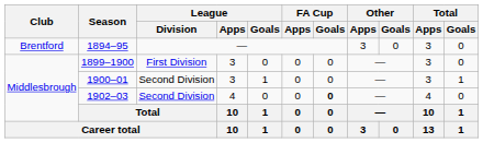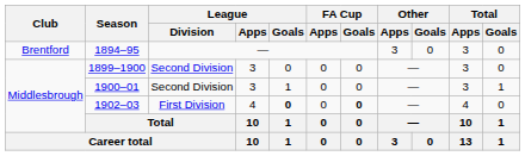 <table class="wikitable" style="text-align: center;">
 <tr>
 <th rowspan="2">Club</th>
 <th rowspan="2">Season</th>
 <th colspan="3">League</th>
 <th colspan="2">FA Cup</th>
 <th colspan="2">Other</th>
 <th colspan="2">Total</th>
 </tr>
 <tr>
 <th>Division</th>
 <th>Apps</th>
 <th>Goals</th>
 <th>Apps</th>
 <th>Goals</th>
 <th>Apps</th>
 <th>Goals</th>
 <th>Apps</th>
 <th>Goals</th>
 </tr>
 <tr>
 <td><a href='#'>Brentford</a></td>
 <td><a href='#'>1894–95</a></td>
 <td colspan="5">—</td>
 <td>3</td>
 <td>0</td>
 <td>3</td>
 <td>0</td>
 </tr>
 <tr>
 <td rowspan="4"><a href='#'>Middlesbrough</a></td>
 <td><a href='#'>1899–1900</a></td>
-<td><a href='#'>First Division</a></td>
+<td><a href='#'>Second Division</a></td>
 <td>3</td>
 <td>0</td>
 <td>0</td>
 <td>0</td>
 <td colspan="2">—</td>
 <td>3</td>
 <td>0</td>
 </tr>
 <tr>
 <td><a href='#'>1900–01</a></td>
 <td>Second Division</td>
 <td>3</td>
 <td>1</td>
 <td>0</td>
 <td>0</td>
 <td colspan="2">—</td>
 <td>3</td>
 <td>1</td>
 </tr>
 <tr>
 <td><a href='#'>1902–03</a></td>
-<td><a href='#'>Second Division</a></td>
+<td><a href='#'>First Division</a></td>
 <td>4</td>
-<td>0</td>
+<td><strong>0</strong></td>
 <td>0</td>
 <td><strong>0</strong></td>
 <td colspan="2">—</td>
 <td>4</td>
 <td>0</td>
 </tr>
 <tr>
 <th colspan="2">Total</th>
 <th>10</th>
 <th>1</th>
 <th>0</th>
 <th>0</th>
 <th colspan="2">—</th>
 <th>10</th>
 <th>1</th>
 </tr>
 <tr>
 <th colspan="3">Career total</th>
 <th>10</th>
 <th>1</th>
 <th>0</th>
 <th>0</th>
 <th>3</th>
 <th>0</th>
 <th>13</th>
 <th>1</th>
 </tr>
 </table>
